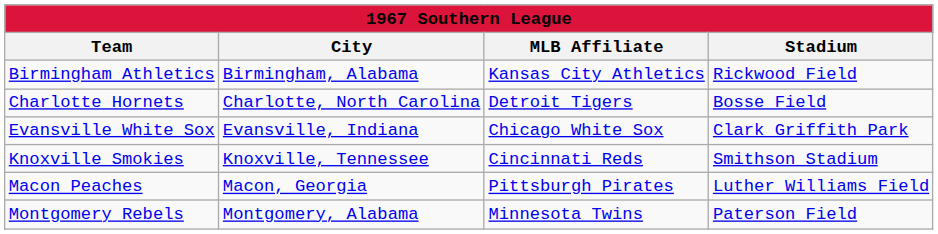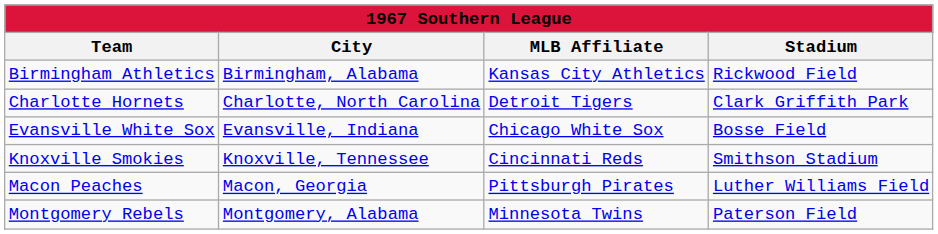 <table class="wikitable" style="width:auto">
 <tr>
 <td bgcolor="#DC143C" align="center" colspan="7"><strong><span>1967 Southern League</span></strong></td>
 </tr>
 <tr>
 <th>Team</th>
 <th>City</th>
 <th>MLB Affiliate</th>
 <th>Stadium</th>
 </tr>
 <tr>
 <td><a href='#'>Birmingham Athletics</a></td>
 <td><a href='#'>Birmingham, Alabama</a></td>
 <td><a href='#'>Kansas City Athletics</a></td>
 <td><a href='#'>Rickwood Field</a></td>
 </tr>
 <tr>
 <td><a href='#'>Charlotte Hornets</a></td>
 <td><a href='#'>Charlotte, North Carolina</a></td>
 <td><a href='#'>Detroit Tigers</a></td>
-<td><a href='#'>Bosse Field</a></td>
+<td><a href='#'>Clark Griffith Park</a></td>
 </tr>
 <tr>
 <td><a href='#'>Evansville White Sox</a></td>
 <td><a href='#'>Evansville, Indiana</a></td>
 <td><a href='#'>Chicago White Sox</a></td>
-<td><a href='#'>Clark Griffith Park</a></td>
+<td><a href='#'>Bosse Field</a></td>
 </tr>
 <tr>
 <td><a href='#'>Knoxville Smokies</a></td>
 <td><a href='#'>Knoxville, Tennessee</a></td>
 <td><a href='#'>Cincinnati Reds</a></td>
 <td><a href='#'>Smithson Stadium</a></td>
 </tr>
 <tr>
 <td><a href='#'>Macon Peaches</a></td>
 <td><a href='#'>Macon, Georgia</a></td>
 <td><a href='#'>Pittsburgh Pirates</a></td>
 <td><a href='#'>Luther Williams Field</a></td>
 </tr>
 <tr>
 <td><a href='#'>Montgomery Rebels</a></td>
 <td><a href='#'>Montgomery, Alabama</a></td>
 <td><a href='#'>Minnesota Twins</a></td>
 <td><a href='#'>Paterson Field</a></td>
 </tr>
 </table>
